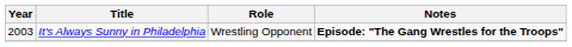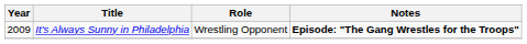 <table class="wikitable sortable">
 <tr>
 <th>Year</th>
 <th>Title</th>
 <th>Role</th>
 <th>Notes</th>
 </tr>
 <tr>
-<td>2003</td>
+<td>2009</td>
 <td><em><a href='#'>It's Always Sunny in Philadelphia</a></em></td>
 <td>Wrestling Opponent</td>
 <td><strong>Episode: "The Gang Wrestles for the Troops"</strong></td>
 </tr>
 <tr>
 </tr>
 </table>
